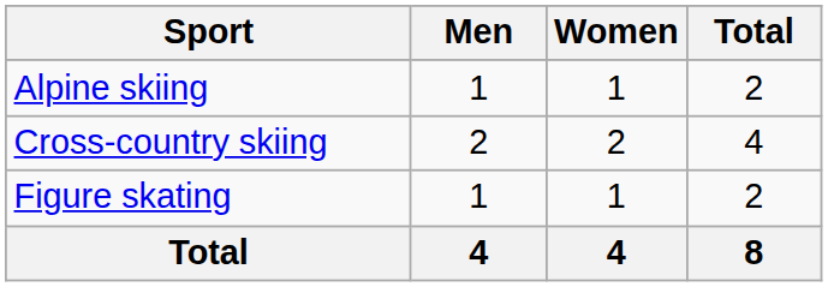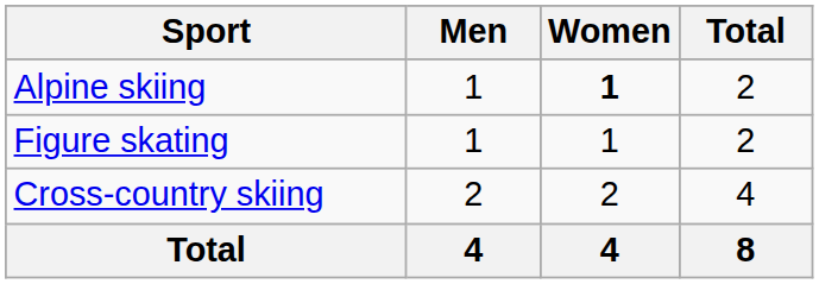 <table class="wikitable sortable" style="text-align:center">
 <tr>
 <th width=180>Sport</th>
 <th width=55>Men</th>
 <th width=55>Women</th>
 <th width=55>Total</th>
 </tr>
 <tr>
 <td align=left><a href='#'>Alpine skiing</a></td>
+<td>1</td>
+<td><strong>1</strong></td>
+<td>2</td>
+</tr>
+<tr>
+<td align=left><a href='#'>Figure skating</a></td>
 <td>1</td>
 <td>1</td>
 <td>2</td>
 </tr>
 <tr>
 <td align=left><a href='#'>Cross-country skiing</a></td>
 <td>2</td>
 <td>2</td>
 <td>4</td>
 </tr>
 <tr>
-<td align=left><a href='#'>Figure skating</a></td>
-<td>1</td>
-<td>1</td>
-<td>2</td>
-</tr>
-<tr>
 <th>Total</th>
 <th>4</th>
 <th>4</th>
 <th>8</th>
 </tr>
 </table>
